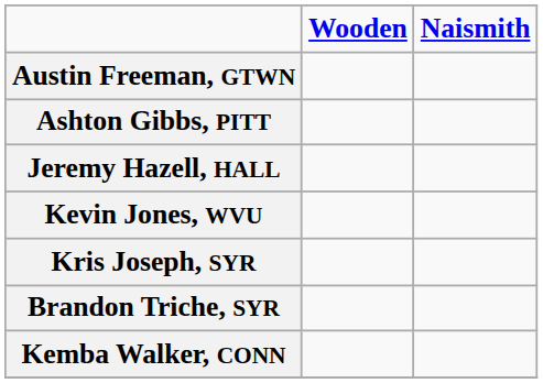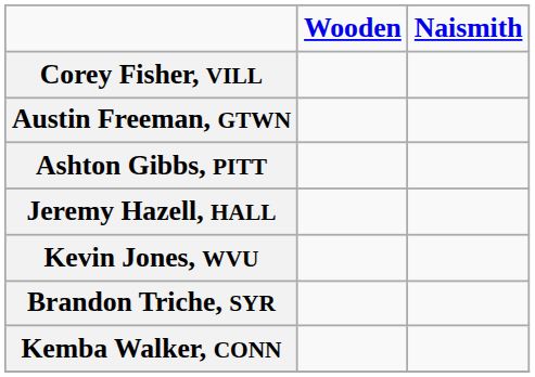 <table class="wikitable" style="white-space:nowrap; font-size:90%;">
 <tr>
 <td></td>
 <td><strong><a href='#'>Wooden</a></strong></td>
 <td><strong><a href='#'>Naismith</a></strong></td>
+</tr>
+<tr>
+<th>Corey Fisher, <small>VILL</small></th>
+<td></td>
+<td></td>
 </tr>
 <tr>
 <th>Austin Freeman, <small>GTWN</small></th>
 <td></td>
 <td></td>
 </tr>
 <tr>
 <th>Ashton Gibbs, <small>PITT</small></th>
 <td></td>
 <td></td>
 </tr>
 <tr>
 <th>Jeremy Hazell, <small>HALL</small></th>
 <td></td>
 <td></td>
 </tr>
 <tr>
 <th>Kevin Jones, <small>WVU</small></th>
 <td></td>
 <td></td>
 </tr>
 <tr>
-<th>Kris Joseph, <small>SYR</small></th>
-<td></td>
-<td></td>
-</tr>
-<tr>
 <th>Brandon Triche, <small>SYR</small></th>
 <td></td>
 <td></td>
 </tr>
 <tr>
 <th>Kemba Walker, <small>CONN</small></th>
 <td></td>
 <td></td>
 </tr>
 <tr>
 </tr>
 </table>
